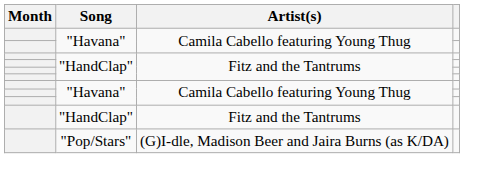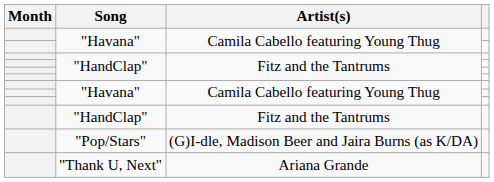 <table class="wikitable plainrowheaders sortable" style="text-align:center">
 <tr>
 <th>Month</th>
 <th>Song</th>
 <th>Artist(s)</th>
 <th class="unsortable"></th>
 </tr>
 <tr>
 <th scope="row"></th>
 <td rowspan="2">"Havana"</td>
 <td rowspan="2">Camila Cabello featuring Young Thug</td>
 <td></td>
 </tr>
 <tr>
 <th scope="row"></th>
 <td></td>
 </tr>
 <tr>
 <th scope="row"></th>
 <td rowspan="4">"HandClap"</td>
 <td rowspan="4">Fitz and the Tantrums</td>
 <td></td>
 </tr>
 <tr>
 <th scope="row"></th>
 <td></td>
 </tr>
 <tr>
 <th scope="row"></th>
 <td></td>
 </tr>
 <tr>
 <th scope="row"></th>
 <td></td>
 </tr>
 <tr>
 <th scope="row"></th>
 <td rowspan="3">"Havana"</td>
 <td rowspan="3">Camila Cabello featuring Young Thug</td>
 <td></td>
 </tr>
 <tr>
 <th scope="row"></th>
 <td></td>
 </tr>
 <tr>
 <th scope="row"></th>
 <td></td>
 </tr>
 <tr>
 <th scope="row"></th>
 <td>"HandClap"</td>
 <td>Fitz and the Tantrums</td>
 <td></td>
 </tr>
 <tr>
 <th scope="row"></th>
 <td>"Pop/Stars"</td>
 <td>(G)I-dle, Madison Beer and Jaira Burns (as K/DA)</td>
 <td></td>
 </tr>
+<tr>
+<th scope="row"></th>
+<td>"Thank U, Next"</td>
+<td>Ariana Grande</td>
+<td></td>
+</tr>
 </table>
